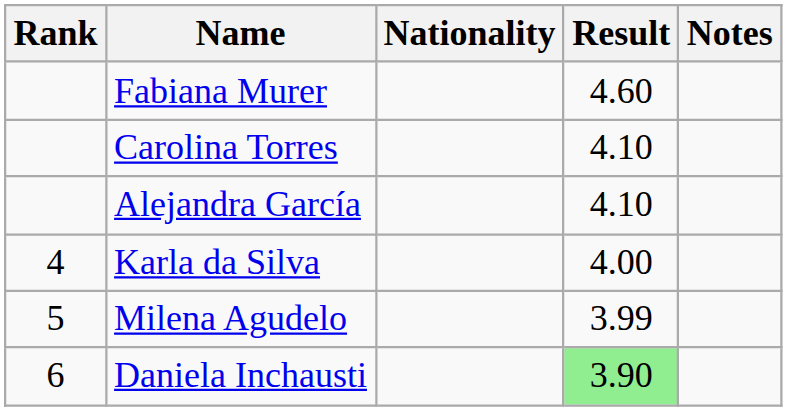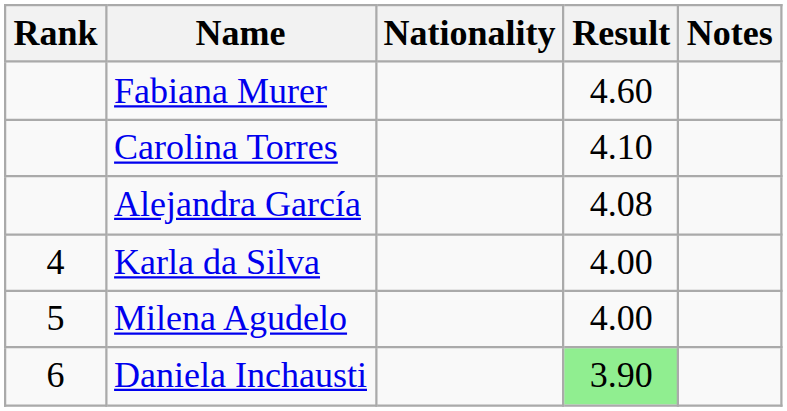 <table class="wikitable sortable" style="text-align:center">
 <tr>
 <th>Rank</th>
 <th>Name</th>
 <th>Nationality</th>
 <th>Result</th>
 <th>Notes</th>
 </tr>
 <tr>
 <td></td>
 <td align=left><a href='#'>Fabiana Murer</a></td>
 <td align=left></td>
 <td>4.60</td>
 <td></td>
 </tr>
 <tr>
 <td></td>
 <td align=left><a href='#'>Carolina Torres</a></td>
 <td align=left></td>
 <td>4.10</td>
 <td></td>
 </tr>
 <tr>
 <td></td>
 <td align=left><a href='#'>Alejandra García</a></td>
 <td align=left></td>
-<td>4.10</td>
+<td>4.08</td>
 <td></td>
 </tr>
 <tr>
 <td>4</td>
 <td align=left><a href='#'>Karla da Silva</a></td>
 <td align=left></td>
 <td>4.00</td>
 <td></td>
 </tr>
 <tr>
 <td>5</td>
 <td align=left><a href='#'>Milena Agudelo</a></td>
 <td align=left></td>
-<td>3.99</td>
+<td>4.00</td>
 <td></td>
 </tr>
 <tr>
 <td>6</td>
 <td align=left><a href='#'>Daniela Inchausti</a></td>
 <td align=left></td>
 <td style="background: lightgreen;">3.90</td>
 <td></td>
 </tr>
 </table>
